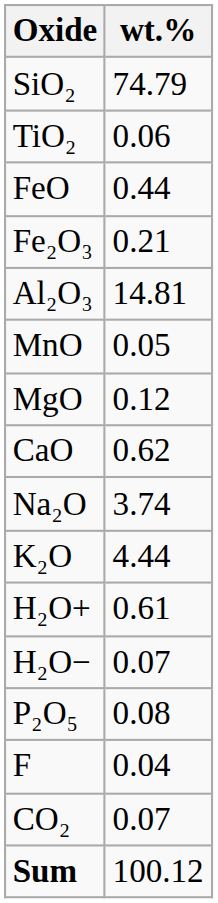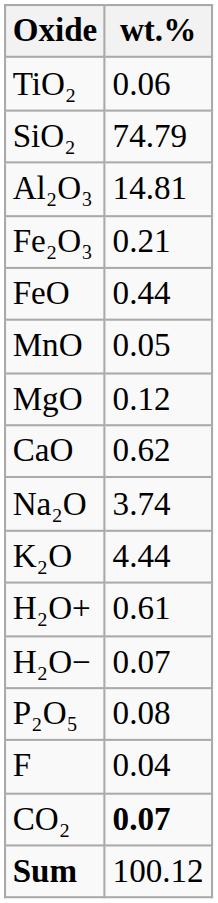 <table class="wikitable">
 <tr>
 <th>Oxide</th>
 <th>wt.%</th>
 </tr>
 <tr>
+<td>TiO₂</td>
+<td>0.06</td>
+</tr>
+<tr>
 <td>SiO₂</td>
 <td>74.79</td>
 </tr>
 <tr>
-<td>TiO₂</td>
-<td>0.06</td>
-</tr>
-<tr>
-<td>FeO</td>
-<td>0.44</td>
+<td>Al₂O₃</td>
+<td>14.81</td>
 </tr>
 <tr>
 <td>Fe₂O₃</td>
 <td>0.21</td>
 </tr>
 <tr>
-<td>Al₂O₃</td>
-<td>14.81</td>
+<td>FeO</td>
+<td>0.44</td>
 </tr>
 <tr>
 <td>MnO</td>
 <td>0.05</td>
 </tr>
 <tr>
 <td>MgO</td>
 <td>0.12</td>
 </tr>
 <tr>
 <td>CaO</td>
 <td>0.62</td>
 </tr>
 <tr>
 <td>Na₂O</td>
 <td>3.74</td>
 </tr>
 <tr>
 <td>K₂O</td>
 <td>4.44</td>
 </tr>
 <tr>
 <td>H₂O+</td>
 <td>0.61</td>
 </tr>
 <tr>
 <td>H₂O−</td>
 <td>0.07</td>
 </tr>
 <tr>
 <td>P₂O₅</td>
 <td>0.08</td>
 </tr>
 <tr>
 <td>F</td>
 <td>0.04</td>
 </tr>
 <tr>
 <td>CO₂</td>
-<td>0.07</td>
+<td><strong>0.07</strong></td>
 </tr>
 <tr>
 <td><strong>Sum</strong></td>
 <td>100.12</td>
 </tr>
 </table>
